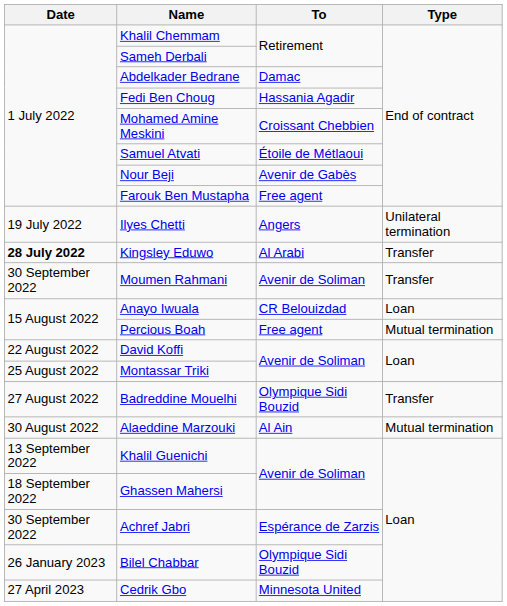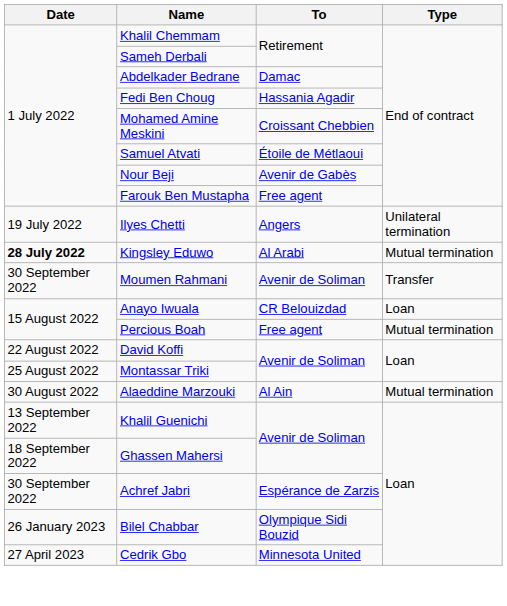 <table class="wikitable">
 <tr>
 <th>Date</th>
 <th>Name</th>
 <th>To</th>
 <th>Type</th>
 </tr>
 <tr>
 <td rowspan=8>1 July 2022</td>
 <td> <a href='#'>Khalil Chemmam</a></td>
 <td rowspan=2>Retirement</td>
 <td rowspan=8>End of contract</td>
 </tr>
 <tr>
 <td> <a href='#'>Sameh Derbali</a></td>
 </tr>
 <tr>
 <td> <a href='#'>Abdelkader Bedrane</a></td>
 <td> <a href='#'>Damac</a></td>
 </tr>
 <tr>
 <td> <a href='#'>Fedi Ben Choug</a></td>
 <td> <a href='#'>Hassania Agadir</a></td>
 </tr>
 <tr>
 <td> <a href='#'>Mohamed Amine Meskini</a></td>
 <td> <a href='#'>Croissant Chebbien</a></td>
 </tr>
 <tr>
 <td> <a href='#'>Samuel Atvati</a></td>
 <td> <a href='#'>Étoile de Métlaoui</a></td>
 </tr>
 <tr>
 <td> <a href='#'>Nour Beji</a></td>
 <td> <a href='#'>Avenir de Gabès</a></td>
 </tr>
 <tr>
 <td> <a href='#'>Farouk Ben Mustapha</a></td>
 <td><a href='#'>Free agent</a></td>
 </tr>
 <tr>
 <td>19 July 2022</td>
 <td> <a href='#'>Ilyes Chetti</a></td>
 <td> <a href='#'>Angers</a></td>
 <td>Unilateral termination</td>
 </tr>
 <tr>
 <td><strong>28 July 2022</strong></td>
 <td> <a href='#'>Kingsley Eduwo</a></td>
 <td> <a href='#'>Al Arabi</a></td>
-<td>Transfer</td>
+<td>Mutual termination</td>
 </tr>
 <tr>
 <td>30 September 2022</td>
 <td> <a href='#'>Moumen Rahmani</a></td>
 <td> <a href='#'>Avenir de Soliman</a></td>
 <td>Transfer</td>
 </tr>
 <tr>
 <td rowspan=2>15 August 2022</td>
 <td> <a href='#'>Anayo Iwuala</a></td>
 <td> <a href='#'>CR Belouizdad</a></td>
 <td>Loan</td>
 </tr>
 <tr>
 <td> <a href='#'>Percious Boah</a></td>
 <td><a href='#'>Free agent</a></td>
 <td>Mutual termination</td>
 </tr>
 <tr>
 <td>22 August 2022</td>
 <td> <a href='#'>David Koffi</a></td>
 <td rowspan=2> <a href='#'>Avenir de Soliman</a></td>
 <td rowspan=2>Loan</td>
 </tr>
 <tr>
 <td>25 August 2022</td>
 <td> <a href='#'>Montassar Triki</a></td>
-</tr>
-<tr>
-<td>27 August 2022</td>
-<td> <a href='#'>Badreddine Mouelhi</a></td>
-<td> <a href='#'>Olympique Sidi Bouzid</a></td>
-<td>Transfer</td>
 </tr>
 <tr>
 <td>30 August 2022</td>
 <td> <a href='#'>Alaeddine Marzouki</a></td>
 <td> <a href='#'>Al Ain</a></td>
 <td>Mutual termination</td>
 </tr>
 <tr>
 <td>13 September 2022</td>
 <td> <a href='#'>Khalil Guenichi</a></td>
 <td rowspan=2> <a href='#'>Avenir de Soliman</a></td>
 <td rowspan=5>Loan</td>
 </tr>
 <tr>
 <td>18 September 2022</td>
 <td> <a href='#'>Ghassen Mahersi</a></td>
 </tr>
 <tr>
 <td>30 September 2022</td>
 <td> <a href='#'>Achref Jabri</a></td>
 <td> <a href='#'>Espérance de Zarzis</a></td>
 </tr>
 <tr>
 <td>26 January 2023</td>
 <td> <a href='#'>Bilel Chabbar</a></td>
 <td> <a href='#'>Olympique Sidi Bouzid</a></td>
 </tr>
 <tr>
 <td>27 April 2023</td>
 <td> <a href='#'>Cedrik Gbo</a></td>
 <td> <a href='#'>Minnesota United</a></td>
 </tr>
 </table>
